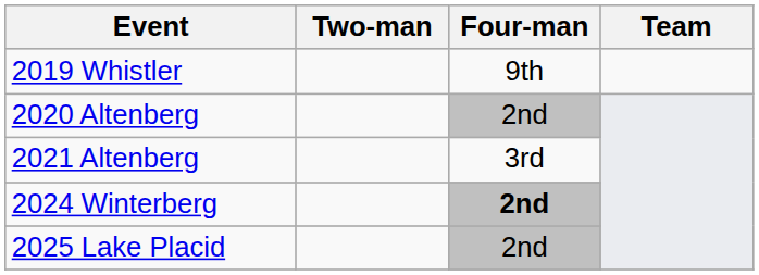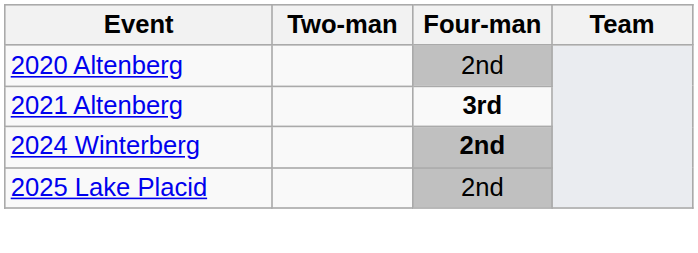 <table class="wikitable" style="text-align:center">
 <tr>
 <th style="width:160px">Event</th>
 <th style="width:80px">Two-man</th>
 <th style="width:80px">Four-man</th>
 <th style="width:80px">Team</th>
-</tr>
-<tr>
-<td style="text-align:left"> <a href='#'>2019 Whistler</a></td>
-<td></td>
-<td>9th</td>
-<td></td>
 </tr>
 <tr>
 <td style="text-align:left"> <a href='#'>2020 Altenberg</a></td>
 <td></td>
 <td style="background:silver">2nd</td>
 <td rowspan=4 style="background:#EAECF0"></td>
 </tr>
 <tr>
 <td style="text-align:left"> <a href='#'>2021 Altenberg</a></td>
 <td></td>
-<td style="background:CC9966">3rd</td>
+<td style="background:CC9966"><strong>3rd</strong></td>
 </tr>
 <tr>
 <td style="text-align:left"> <a href='#'>2024 Winterberg</a></td>
 <td></td>
 <td style="background:silver"><strong>2nd</strong></td>
 </tr>
 <tr>
 <td style="text-align:left"> <a href='#'>2025 Lake Placid</a></td>
 <td></td>
 <td style="background:silver">2nd</td>
 </tr>
 </table>
